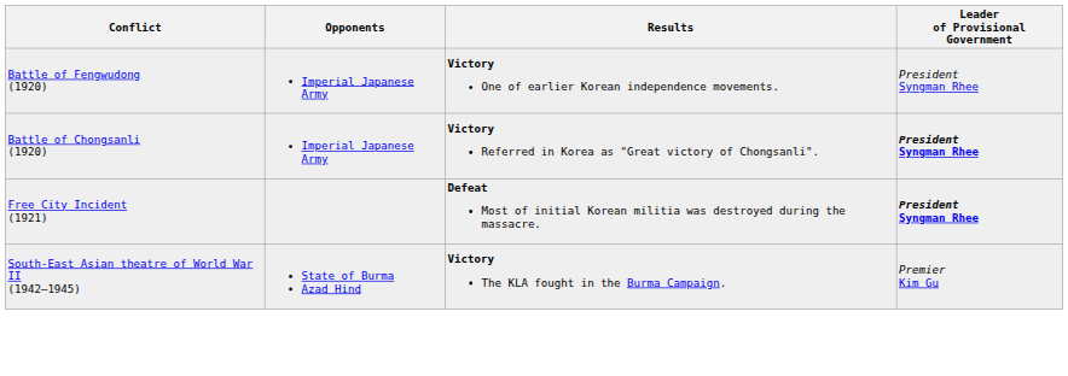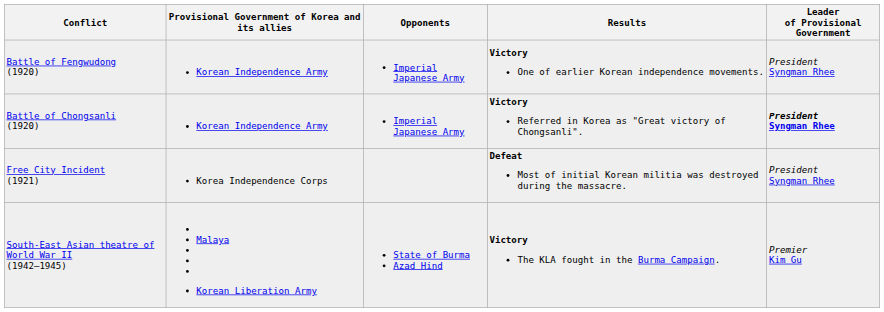 <table class="wikitable sortable">
 <tr>
 <th>Conflict</th>
+<th>Provisional Government of Korea and its allies</th>
 <th>Opponents</th>
 <th>Results</th>
 <th>Leader<br>of Provisional Government</th>
 </tr>
 <tr>
 <td style="background:#efefef"><a href='#'>Battle of Fengwudong</a><br>(1920)</td>
+<td style="background:#efefef"><br><ul><li><a href='#'>Korean Independence Army</a></li></ul></td>
 <td style="background:#efefef"><br><ul><li> <a href='#'>Imperial Japanese Army</a></li></ul></td>
 <td style="background:#efefef"><strong>Victory</strong><br><ul><li>One of earlier Korean independence movements.</li></ul></td>
 <td style="background:#efefef"><em>President</em><br><a href='#'>Syngman Rhee</a></td>
 </tr>
 <tr>
 <td style="background:#efefef"><a href='#'>Battle of Chongsanli</a><br>(1920)</td>
+<td style="background:#efefef"><br><ul><li><a href='#'>Korean Independence Army</a></li></ul></td>
 <td style="background:#efefef"><br><ul><li> <a href='#'>Imperial Japanese Army</a></li></ul></td>
 <td style="background:#efefef"><strong>Victory</strong><br><ul><li>Referred in Korea as "Great victory of Chongsanli".</li></ul></td>
 <td style="background:#efefef"><strong><em>President</em><br><a href='#'>Syngman Rhee</a></strong></td>
 </tr>
 <tr>
 <td style="background:#efefef"><a href='#'>Free City Incident</a><br>(1921)</td>
+<td style="background:#efefef"><br><ul><li>Korea Independence Corps</li></ul></td>
 <td style="background:#efefef"></td>
 <td style="background:#efefef"><strong>Defeat</strong><br><ul><li>Most of initial Korean militia was destroyed during the massacre.</li></ul></td>
-<td style="background:#efefef"><strong><em>President</em><br><a href='#'>Syngman Rhee</a></strong></td>
+<td style="background:#efefef"><em>President</em><br><a href='#'>Syngman Rhee</a></td>
 </tr>
 <tr>
 <td style="background:#efefef"><a href='#'>South-East Asian theatre of World War II</a><br>(1942–1945)</td>
+<td style="background:#efefef"><br><ul><li></li><li> <a href='#'>Malaya</a></li><li></li><li></li><li></li></ul><ul><li> <a href='#'>Korean Liberation Army</a></li></ul></td>
 <td style="background:#efefef"><br><ul><li> <a href='#'>State of Burma</a></li><li> <a href='#'>Azad Hind</a></li></ul></td>
 <td style="background:#efefef"><strong>Victory</strong><br><ul><li>The KLA fought in the <a href='#'>Burma Campaign</a>.</li></ul></td>
 <td style="background:#efefef"><em>Premier</em><br><a href='#'>Kim Gu</a></td>
 </tr>
 </table>
